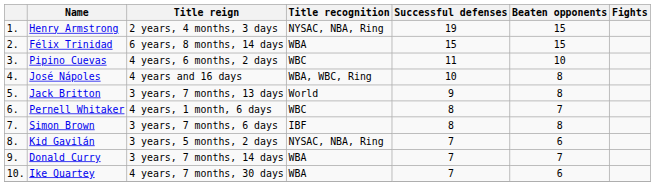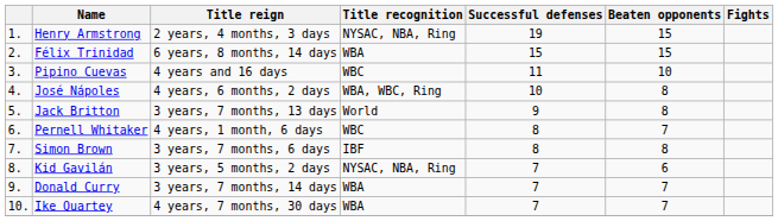 <table class="sortable wikitable ">
 <tr>
 <th></th>
 <th>Name</th>
 <th>Title reign</th>
 <th>Title recognition</th>
 <th>Successful defenses</th>
 <th>Beaten opponents</th>
 <th>Fights</th>
 </tr>
 <tr>
 <td>1.</td>
 <td><a href='#'>Henry Armstrong</a></td>
 <td>2 years, 4 months, 3 days</td>
 <td>NYSAC, NBA, Ring</td>
 <td style="text-align:center;">19</td>
 <td style="text-align:center;">15</td>
 <td></td>
 </tr>
 <tr>
 <td>2.</td>
 <td><a href='#'>Félix Trinidad</a></td>
 <td>6 years, 8 months, 14 days</td>
 <td>WBA</td>
 <td style="text-align:center;">15</td>
 <td style="text-align:center;">15</td>
 <td></td>
 </tr>
 <tr>
 <td>3.</td>
 <td><a href='#'>Pipino Cuevas</a></td>
-<td>4 years, 6 months, 2 days</td>
+<td>4 years and 16 days</td>
 <td>WBC</td>
 <td style="text-align:center;">11</td>
 <td style="text-align:center;">10</td>
 <td></td>
 </tr>
 <tr>
 <td>4.</td>
 <td><a href='#'>José Nápoles</a></td>
-<td>4 years and 16 days</td>
+<td>4 years, 6 months, 2 days</td>
 <td>WBA, WBC, Ring</td>
 <td style="text-align:center;">10</td>
 <td style="text-align:center;">8</td>
 <td></td>
 </tr>
 <tr>
 <td>5.</td>
 <td><a href='#'>Jack Britton</a></td>
 <td>3 years, 7 months, 13 days</td>
 <td>World</td>
 <td style="text-align:center;">9</td>
 <td style="text-align:center;">8</td>
 <td></td>
 </tr>
 <tr>
 <td>6.</td>
 <td><a href='#'>Pernell Whitaker</a></td>
 <td>4 years, 1 month, 6 days</td>
 <td>WBC</td>
 <td style="text-align:center;">8</td>
 <td style="text-align:center;">7</td>
 <td></td>
 </tr>
 <tr>
 <td>7.</td>
 <td><a href='#'>Simon Brown</a></td>
 <td>3 years, 7 months, 6 days</td>
 <td>IBF</td>
 <td style="text-align:center;">8</td>
 <td style="text-align:center;">8</td>
 <td></td>
 </tr>
 <tr>
 <td>8.</td>
 <td><a href='#'>Kid Gavilán</a></td>
 <td>3 years, 5 months, 2 days</td>
 <td>NYSAC, NBA, Ring</td>
 <td style="text-align:center;">7</td>
 <td style="text-align:center;">6</td>
 <td></td>
 </tr>
 <tr>
 <td>9.</td>
 <td><a href='#'>Donald Curry</a></td>
 <td>3 years, 7 months, 14 days</td>
 <td>WBA</td>
 <td style="text-align:center;">7</td>
 <td style="text-align:center;">7</td>
 <td></td>
 </tr>
 <tr>
 <td>10.</td>
 <td><a href='#'>Ike Quartey</a></td>
 <td>4 years, 7 months, 30 days</td>
 <td>WBA</td>
 <td style="text-align:center;">7</td>
-<td style="text-align:center;">6</td>
+<td style="text-align:center;">7</td>
 <td></td>
 </tr>
 <tr>
 </tr>
 </table>
